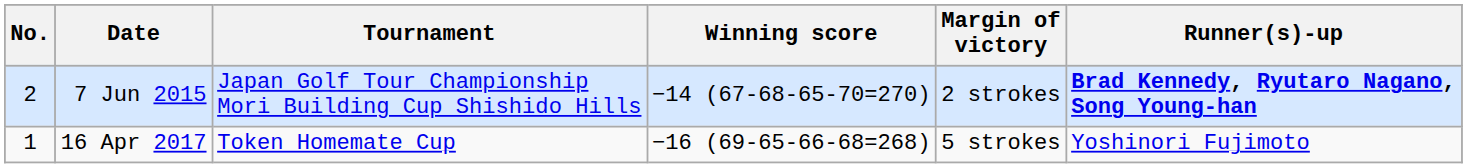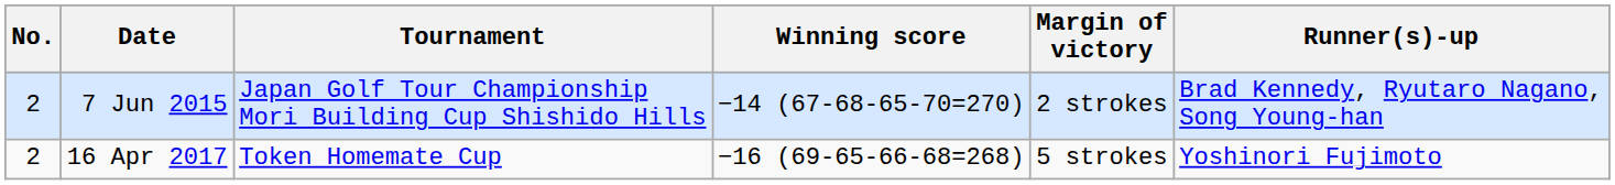 <table class="wikitable" style="font-size:95%;">
 <tr>
 <th>No.</th>
 <th>Date</th>
 <th>Tournament</th>
 <th>Winning score</th>
 <th>Margin of<br>victory</th>
 <th>Runner(s)-up</th>
 </tr>
 <tr style="background:#D6E8FF;">
 <td align=center>2</td>
 <td align=right>7 Jun <a href='#'>2015</a></td>
 <td><a href='#'>Japan Golf Tour Championship<br>Mori Building Cup Shishido Hills</a></td>
 <td>−14 (67-68-65-70=270)</td>
 <td>2 strokes</td>
-<td><strong> <a href='#'>Brad Kennedy</a>,  <a href='#'>Ryutaro Nagano</a>,<br> <a href='#'>Song Young-han</a></strong></td>
+<td> <a href='#'>Brad Kennedy</a>,  <a href='#'>Ryutaro Nagano</a>,<br> <a href='#'>Song Young-han</a></td>
 </tr>
 <tr>
-<td align=center>1</td>
+<td align=center>2</td>
 <td align=right>16 Apr <a href='#'>2017</a></td>
 <td><a href='#'>Token Homemate Cup</a></td>
 <td>−16 (69-65-66-68=268)</td>
 <td>5 strokes</td>
 <td> <a href='#'>Yoshinori Fujimoto</a></td>
 </tr>
 </table>
